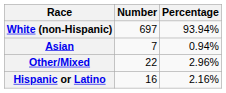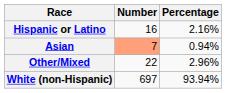 <table class="wikitable" style="text-align:right">
 <tr>
 <th scope="col">Race</th>
 <th scope="col">Number</th>
 <th scope="col">Percentage</th>
 </tr>
 <tr>
-<th scope="row"><a href='#'>White</a> (non-Hispanic)</th>
-<td>697</td>
-<td>93.94%</td>
+<th scope="row"><a href='#'>Hispanic</a> or <a href='#'>Latino</a></th>
+<td>16</td>
+<td>2.16%</td>
 </tr>
 <tr>
 <th scope="row"><a href='#'>Asian</a></th>
-<td>7</td>
+<td style="background: lightsalmon;">7</td>
 <td>0.94%</td>
 </tr>
 <tr>
 <th scope="row"><a href='#'>Other/Mixed</a></th>
 <td>22</td>
 <td>2.96%</td>
 </tr>
 <tr>
-<th scope="row"><a href='#'>Hispanic</a> or <a href='#'>Latino</a></th>
-<td>16</td>
-<td>2.16%</td>
+<th scope="row"><a href='#'>White</a> (non-Hispanic)</th>
+<td>697</td>
+<td>93.94%</td>
 </tr>
 </table>
